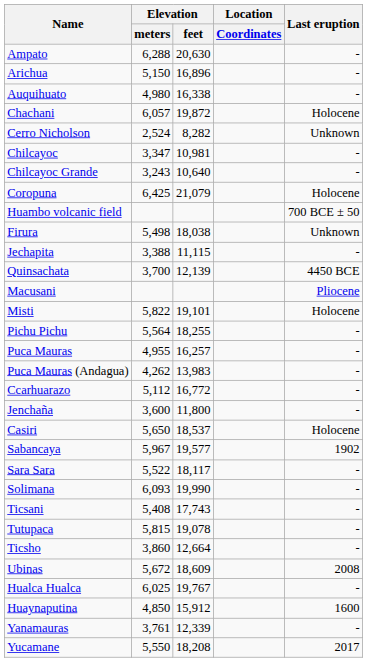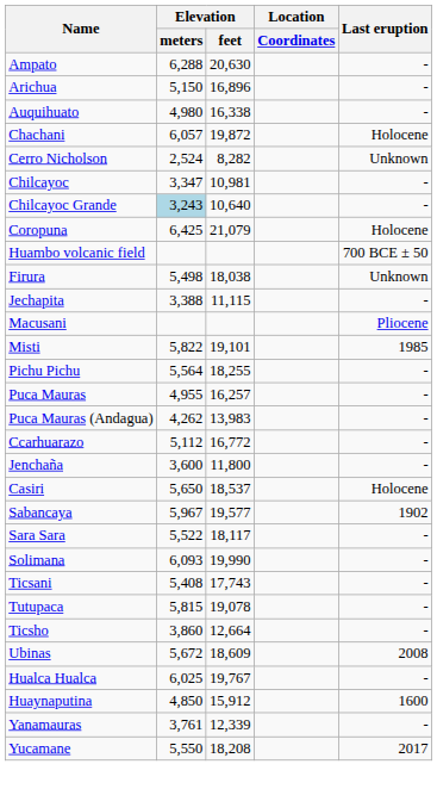 <table class="wikitable">
 <tr>
 <th rowspan="2">Name</th>
 <th colspan ="2">Elevation</th>
 <th>Location</th>
 <th rowspan="2">Last eruption</th>
 </tr>
 <tr>
 <th>meters</th>
 <th>feet</th>
 <th><a href='#'>Coordinates</a></th>
 </tr>
 <tr align="right">
 <td align="left"><a href='#'>Ampato</a></td>
 <td>6,288</td>
 <td>20,630</td>
 <td></td>
 <td>-</td>
 </tr>
 <tr align="right">
 <td align="left"><a href='#'>Arichua</a></td>
 <td>5,150</td>
 <td>16,896</td>
 <td></td>
 <td>-</td>
 </tr>
 <tr align="right">
 <td align="left"><a href='#'>Auquihuato</a></td>
 <td>4,980</td>
 <td>16,338</td>
 <td></td>
 <td>-</td>
 </tr>
 <tr align="right">
 <td align="left"><a href='#'>Chachani</a></td>
 <td>6,057</td>
 <td>19,872</td>
 <td></td>
 <td>Holocene</td>
 </tr>
 <tr align="right">
 <td align="left"><a href='#'>Cerro Nicholson</a></td>
 <td>2,524</td>
 <td>8,282</td>
 <td></td>
 <td>Unknown</td>
 </tr>
 <tr align="right">
 <td align="left"><a href='#'>Chilcayoc</a></td>
 <td>3,347</td>
 <td>10,981</td>
 <td></td>
 <td>-</td>
 </tr>
 <tr align="right">
 <td align="left"><a href='#'>Chilcayoc Grande</a></td>
-<td>3,243</td>
+<td style="background: lightblue;">3,243</td>
 <td>10,640</td>
 <td></td>
 <td>-</td>
 </tr>
 <tr align="right">
 <td align="left"><a href='#'>Coropuna</a></td>
 <td>6,425</td>
 <td>21,079</td>
 <td></td>
 <td>Holocene</td>
 </tr>
 <tr align="right">
 <td align="left"><a href='#'>Huambo volcanic field</a></td>
 <td></td>
 <td></td>
 <td></td>
 <td>700 BCE ± 50</td>
 </tr>
 <tr align="right">
 <td align="left"><a href='#'>Firura</a></td>
 <td>5,498</td>
 <td>18,038</td>
 <td></td>
 <td>Unknown</td>
 </tr>
 <tr align="right">
 <td align="left"><a href='#'>Jechapita</a></td>
 <td>3,388</td>
 <td>11,115</td>
 <td></td>
 <td>-</td>
 </tr>
 <tr align="right">
-<td align="left"><a href='#'>Quinsachata</a></td>
-<td>3,700</td>
-<td>12,139</td>
-<td></td>
-<td>4450 BCE</td>
-</tr>
-<tr align="right">
 <td align="left"><a href='#'>Macusani</a></td>
 <td></td>
 <td></td>
 <td></td>
 <td><a href='#'>Pliocene</a></td>
 </tr>
 <tr align="right">
 <td align="left"><a href='#'>Misti</a></td>
 <td>5,822</td>
 <td>19,101</td>
 <td></td>
-<td>Holocene</td>
+<td>1985</td>
 </tr>
 <tr align="right">
 <td align="left"><a href='#'>Pichu Pichu</a></td>
 <td>5,564</td>
 <td>18,255</td>
 <td></td>
 <td>-</td>
 </tr>
 <tr align="right">
 <td align="left"><a href='#'>Puca Mauras</a></td>
 <td>4,955</td>
 <td>16,257</td>
 <td></td>
 <td>-</td>
 </tr>
 <tr align="right">
 <td align="left"><a href='#'>Puca Mauras</a> (Andagua)</td>
 <td>4,262</td>
 <td>13,983</td>
 <td></td>
 <td>-</td>
 </tr>
 <tr align="right">
 <td align="left"><a href='#'>Ccarhuarazo</a></td>
 <td>5,112</td>
 <td>16,772</td>
 <td></td>
 <td>-</td>
 </tr>
 <tr align="right">
 <td align="left"><a href='#'>Jenchaña</a></td>
 <td>3,600</td>
 <td>11,800</td>
 <td></td>
 <td>-</td>
 </tr>
 <tr align="right">
 <td align="left"><a href='#'>Casiri</a></td>
 <td>5,650</td>
 <td>18,537</td>
 <td></td>
 <td>Holocene</td>
 </tr>
 <tr align="right">
 <td align="left"><a href='#'>Sabancaya</a></td>
 <td>5,967</td>
 <td>19,577</td>
 <td></td>
 <td>1902</td>
 </tr>
 <tr align="right">
 <td align="left"><a href='#'>Sara Sara</a></td>
 <td>5,522</td>
 <td>18,117</td>
 <td></td>
 <td>-</td>
 </tr>
 <tr align="right">
 <td align="left"><a href='#'>Solimana</a></td>
 <td>6,093</td>
 <td>19,990</td>
 <td></td>
 <td>-</td>
 </tr>
 <tr align="right">
 <td align="left"><a href='#'>Ticsani</a></td>
 <td>5,408</td>
 <td>17,743</td>
 <td></td>
 <td>-</td>
 </tr>
 <tr align="right">
 <td align="left"><a href='#'>Tutupaca</a></td>
 <td>5,815</td>
 <td>19,078</td>
 <td></td>
 <td>-</td>
 </tr>
 <tr align="right">
 <td align="left"><a href='#'>Ticsho</a></td>
 <td>3,860</td>
 <td>12,664</td>
 <td></td>
 <td>-</td>
 </tr>
 <tr align="right">
 <td align="left"><a href='#'>Ubinas</a></td>
 <td>5,672</td>
 <td>18,609</td>
 <td></td>
 <td>2008</td>
 </tr>
 <tr align="right">
 <td align="left"><a href='#'>Hualca Hualca</a></td>
 <td>6,025</td>
 <td>19,767</td>
 <td></td>
 <td>-</td>
 </tr>
 <tr align="right">
 <td align="left"><a href='#'>Huaynaputina</a></td>
 <td>4,850</td>
 <td>15,912</td>
 <td></td>
 <td>1600</td>
 </tr>
 <tr align="right">
 <td align="left"><a href='#'>Yanamauras</a></td>
 <td>3,761</td>
 <td>12,339</td>
 <td></td>
 <td>-</td>
 </tr>
 <tr align="right">
 <td align="left"><a href='#'>Yucamane</a></td>
 <td>5,550</td>
 <td>18,208</td>
 <td></td>
 <td>2017</td>
 </tr>
 </table>
